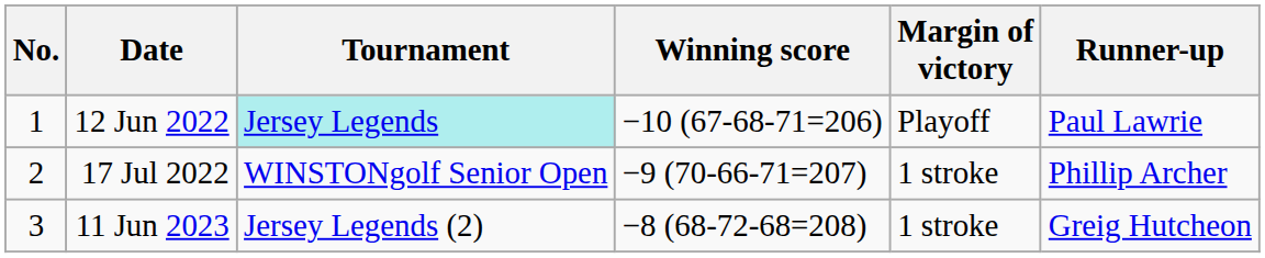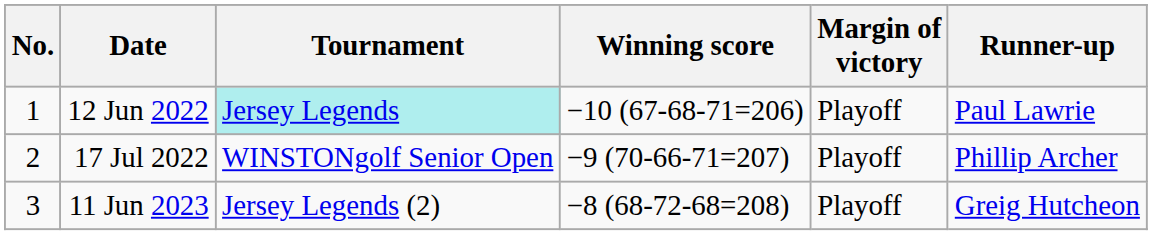 <table class="wikitable" style="font-size:95%;">
 <tr>
 <th>No.</th>
 <th>Date</th>
 <th>Tournament</th>
 <th>Winning score</th>
 <th>Margin of<br>victory</th>
 <th>Runner-up</th>
 </tr>
 <tr>
 <td align=center>1</td>
 <td align=right>12 Jun <a href='#'>2022</a></td>
 <td style="background: paleturquoise;"><a href='#'>Jersey Legends</a></td>
 <td>−10 (67-68-71=206)</td>
 <td>Playoff</td>
 <td> <a href='#'>Paul Lawrie</a></td>
 </tr>
 <tr>
 <td align=center>2</td>
 <td align=right>17 Jul 2022</td>
 <td><a href='#'>WINSTONgolf Senior Open</a></td>
 <td>−9 (70-66-71=207)</td>
-<td>1 stroke</td>
+<td>Playoff</td>
 <td> <a href='#'>Phillip Archer</a></td>
 </tr>
 <tr>
 <td align=center>3</td>
 <td align=right>11 Jun <a href='#'>2023</a></td>
 <td><a href='#'>Jersey Legends</a> (2)</td>
 <td>−8 (68-72-68=208)</td>
-<td>1 stroke</td>
+<td>Playoff</td>
 <td> <a href='#'>Greig Hutcheon</a></td>
 </tr>
 </table>
